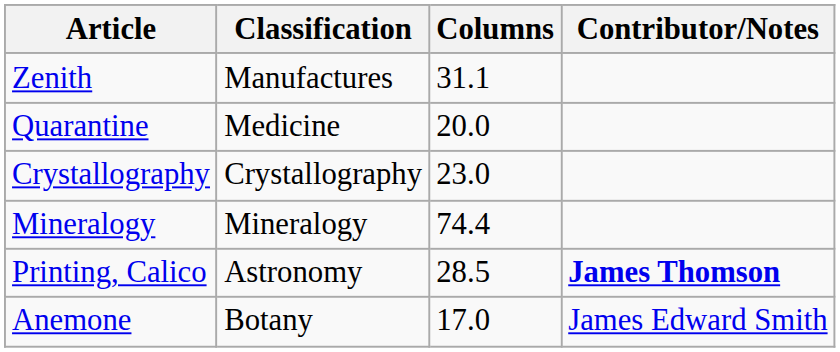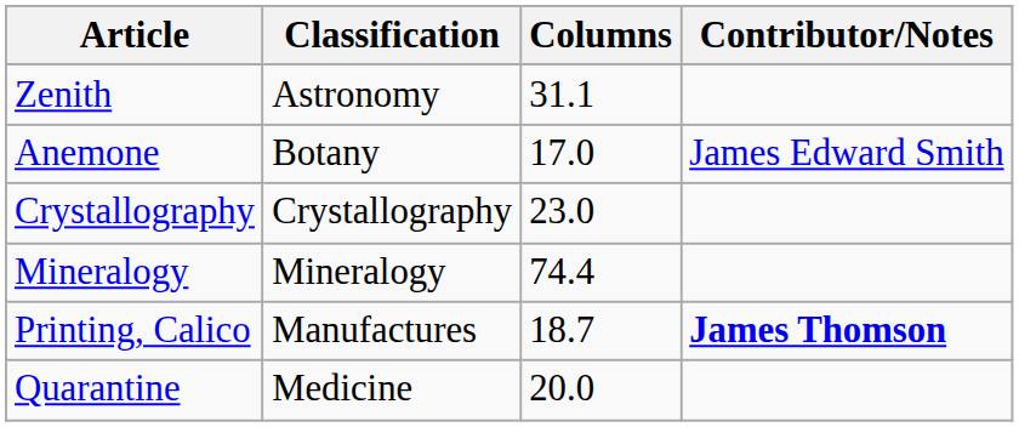 <table class="wikitable">
 <tr>
 <th>Article</th>
 <th>Classification</th>
 <th>Columns</th>
 <th>Contributor/Notes</th>
 </tr>
 <tr>
 <td><a href='#'>Zenith</a></td>
-<td>Manufactures</td>
+<td>Astronomy</td>
 <td>31.1</td>
 <td></td>
 </tr>
 <tr>
-<td><a href='#'>Quarantine</a></td>
-<td>Medicine</td>
-<td>20.0</td>
-<td></td>
+<td><a href='#'>Anemone</a></td>
+<td>Botany</td>
+<td>17.0</td>
+<td><a href='#'>James Edward Smith</a></td>
 </tr>
 <tr>
 <td><a href='#'>Crystallography</a></td>
 <td>Crystallography</td>
 <td>23.0</td>
 <td></td>
 </tr>
 <tr>
 <td><a href='#'>Mineralogy</a></td>
 <td>Mineralogy</td>
 <td>74.4</td>
 <td></td>
 </tr>
 <tr>
 <td><a href='#'>Printing, Calico</a></td>
-<td>Astronomy</td>
-<td>28.5</td>
+<td>Manufactures</td>
+<td>18.7</td>
 <td><strong><a href='#'>James Thomson</a></strong></td>
 </tr>
 <tr>
-<td><a href='#'>Anemone</a></td>
-<td>Botany</td>
-<td>17.0</td>
-<td><a href='#'>James Edward Smith</a></td>
+<td><a href='#'>Quarantine</a></td>
+<td>Medicine</td>
+<td>20.0</td>
+<td></td>
 </tr>
 </table>
